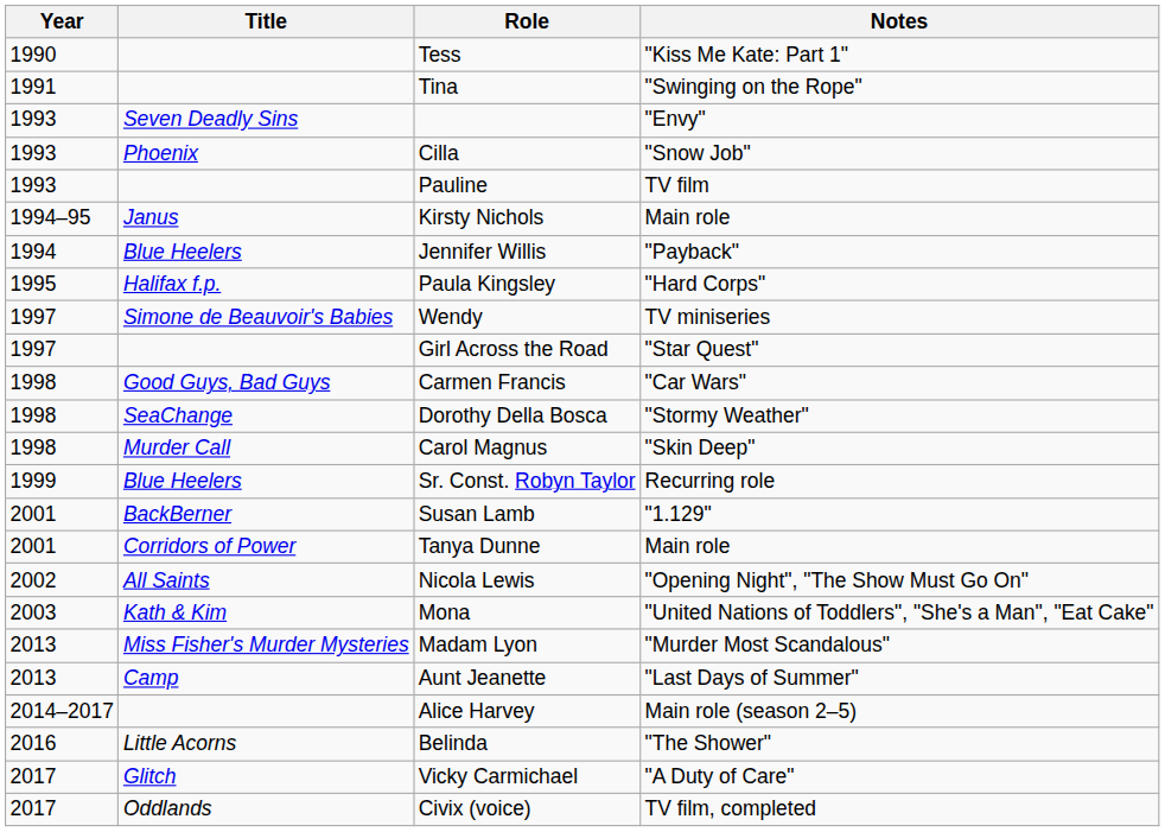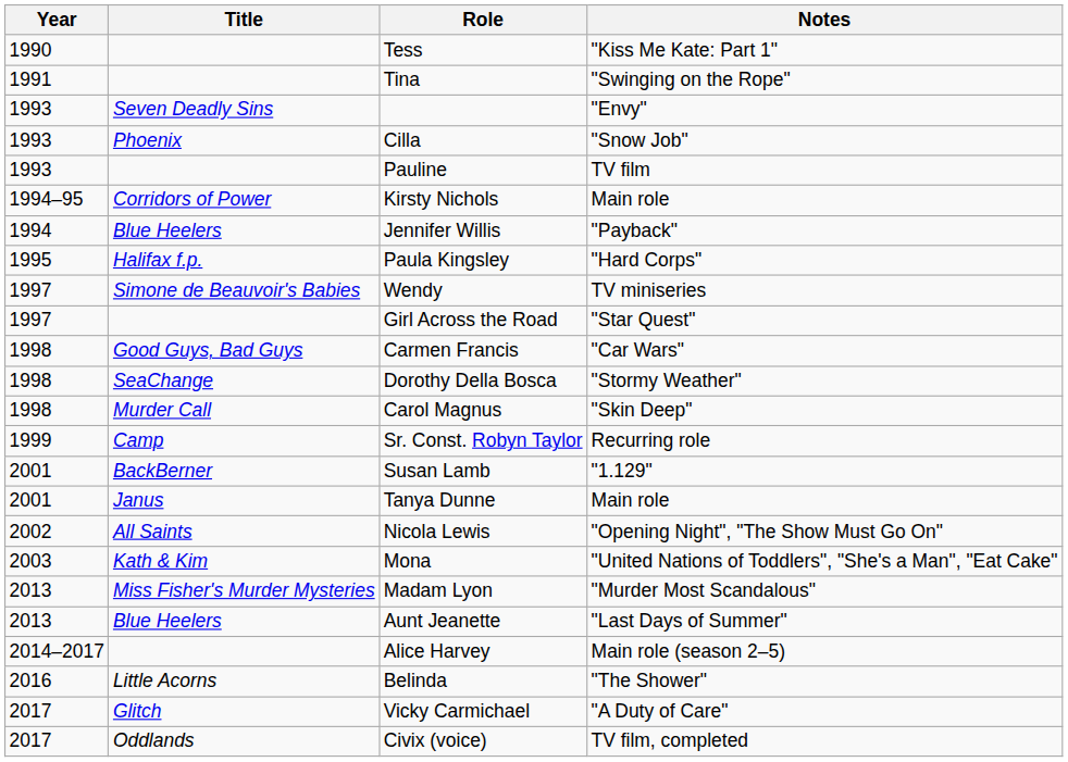 <table class="wikitable sortable">
 <tr>
 <th>Year</th>
 <th>Title</th>
 <th>Role</th>
 <th class="unsortable">Notes</th>
 </tr>
 <tr>
 <td>1990</td>
 <td><em></em></td>
 <td>Tess</td>
 <td>"Kiss Me Kate: Part 1"</td>
 </tr>
 <tr>
 <td>1991</td>
 <td><em></em></td>
 <td>Tina</td>
 <td>"Swinging on the Rope"</td>
 </tr>
 <tr>
 <td>1993</td>
 <td><em><a href='#'>Seven Deadly Sins</a></em></td>
 <td></td>
 <td>"Envy"</td>
 </tr>
 <tr>
 <td>1993</td>
 <td><em><a href='#'>Phoenix</a></em></td>
 <td>Cilla</td>
 <td>"Snow Job"</td>
 </tr>
 <tr>
 <td>1993</td>
 <td><em></em></td>
 <td>Pauline</td>
 <td>TV film</td>
 </tr>
 <tr>
 <td>1994–95</td>
-<td><em><a href='#'>Janus</a></em></td>
+<td><em><a href='#'>Corridors of Power</a></em></td>
 <td>Kirsty Nichols</td>
 <td>Main role</td>
 </tr>
 <tr>
 <td>1994</td>
 <td><em><a href='#'>Blue Heelers</a></em></td>
 <td>Jennifer Willis</td>
 <td>"Payback"</td>
 </tr>
 <tr>
 <td>1995</td>
 <td><em><a href='#'>Halifax f.p.</a></em></td>
 <td>Paula Kingsley</td>
 <td>"Hard Corps"</td>
 </tr>
 <tr>
 <td>1997</td>
 <td><em><a href='#'>Simone de Beauvoir's Babies</a></em></td>
 <td>Wendy</td>
 <td>TV miniseries</td>
 </tr>
 <tr>
 <td>1997</td>
 <td><em></em></td>
 <td>Girl Across the Road</td>
 <td>"Star Quest"</td>
 </tr>
 <tr>
 <td>1998</td>
 <td><em><a href='#'>Good Guys, Bad Guys</a></em></td>
 <td>Carmen Francis</td>
 <td>"Car Wars"</td>
 </tr>
 <tr>
 <td>1998</td>
 <td><em><a href='#'>SeaChange</a></em></td>
 <td>Dorothy Della Bosca</td>
 <td>"Stormy Weather"</td>
 </tr>
 <tr>
 <td>1998</td>
 <td><em><a href='#'>Murder Call</a></em></td>
 <td>Carol Magnus</td>
 <td>"Skin Deep"</td>
 </tr>
 <tr>
 <td>1999</td>
-<td><em><a href='#'>Blue Heelers</a></em></td>
+<td><em><a href='#'>Camp</a></em></td>
 <td>Sr. Const. <a href='#'>Robyn Taylor</a></td>
 <td>Recurring role</td>
 </tr>
 <tr>
 <td>2001</td>
 <td><em><a href='#'>BackBerner</a></em></td>
 <td>Susan Lamb</td>
 <td>"1.129"</td>
 </tr>
 <tr>
 <td>2001</td>
-<td><em><a href='#'>Corridors of Power</a></em></td>
+<td><em><a href='#'>Janus</a></em></td>
 <td>Tanya Dunne</td>
 <td>Main role</td>
 </tr>
 <tr>
 <td>2002</td>
 <td><em><a href='#'>All Saints</a></em></td>
 <td>Nicola Lewis</td>
 <td>"Opening Night", "The Show Must Go On"</td>
 </tr>
 <tr>
 <td>2003</td>
 <td><em><a href='#'>Kath & Kim</a></em></td>
 <td>Mona</td>
 <td>"United Nations of Toddlers", "She's a Man", "Eat Cake"</td>
 </tr>
 <tr>
 <td>2013</td>
 <td><em><a href='#'>Miss Fisher's Murder Mysteries</a></em></td>
 <td>Madam Lyon</td>
 <td>"Murder Most Scandalous"</td>
 </tr>
 <tr>
 <td>2013</td>
-<td><em><a href='#'>Camp</a></em></td>
+<td><em><a href='#'>Blue Heelers</a></em></td>
 <td>Aunt Jeanette</td>
 <td>"Last Days of Summer"</td>
 </tr>
 <tr>
 <td>2014–2017</td>
 <td><em></em></td>
 <td>Alice Harvey</td>
 <td>Main role (season 2–5)</td>
 </tr>
 <tr>
 <td>2016</td>
 <td><em>Little Acorns</em></td>
 <td>Belinda</td>
 <td>"The Shower"</td>
 </tr>
 <tr>
 <td>2017</td>
 <td><em><a href='#'>Glitch</a></em></td>
 <td>Vicky Carmichael</td>
 <td>"A Duty of Care"</td>
 </tr>
 <tr>
 <td>2017</td>
 <td><em>Oddlands</em></td>
 <td>Civix (voice)</td>
 <td>TV film, completed</td>
 </tr>
 </table>
